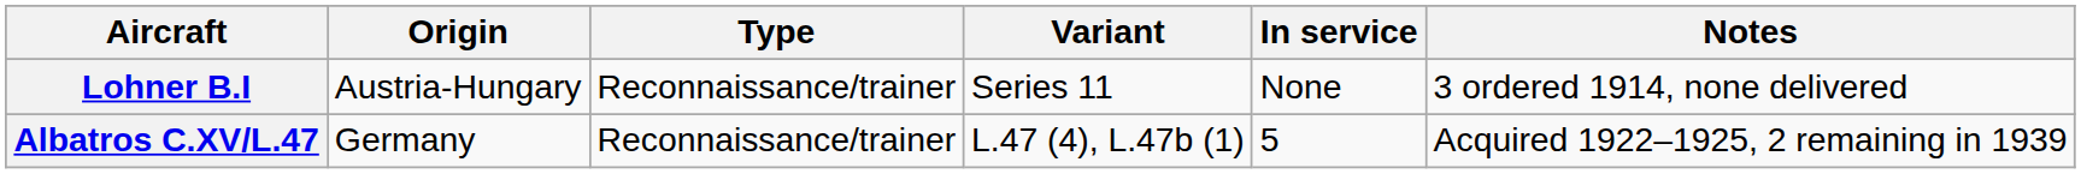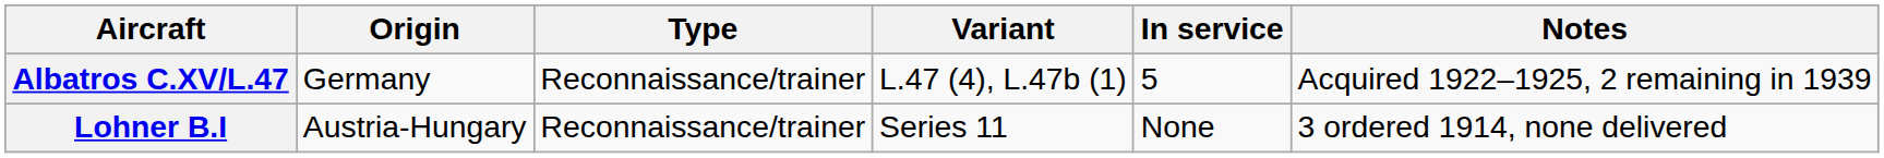 <table class="wikitable">
 <tr>
 <th>Aircraft</th>
 <th scope="col">Origin</th>
 <th scope="col">Type</th>
 <th scope="col">Variant</th>
 <th scope="col">In service</th>
 <th>Notes</th>
 </tr>
 <tr>
+<th scope="row"><a href='#'>Albatros C.XV/L.47</a></th>
+<td>Germany</td>
+<td>Reconnaissance/trainer</td>
+<td>L.47 (4), L.47b (1)</td>
+<td>5</td>
+<td>Acquired 1922–1925, 2 remaining in 1939</td>
+</tr>
+<tr>
 <th scope="row"><a href='#'>Lohner B.I</a></th>
 <td>Austria-Hungary</td>
 <td>Reconnaissance/trainer</td>
 <td>Series 11</td>
 <td>None</td>
 <td>3 ordered 1914, none delivered</td>
 </tr>
-<tr>
-<th scope="row"><a href='#'>Albatros C.XV/L.47</a></th>
-<td>Germany</td>
-<td>Reconnaissance/trainer</td>
-<td>L.47 (4), L.47b (1)</td>
-<td>5</td>
-<td>Acquired 1922–1925, 2 remaining in 1939</td>
-</tr>
 </table>
